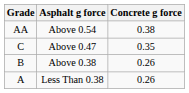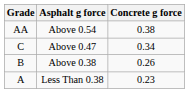 <table class="wikitable" style="font-size:85%; text-align:center;">
 <tr>
 <th>Grade</th>
 <th>Asphalt g force</th>
 <th>Concrete g force</th>
 </tr>
 <tr>
 <td>AA</td>
 <td>Above 0.54</td>
 <td>0.38</td>
 </tr>
 <tr>
 <td>C</td>
 <td>Above 0.47</td>
-<td>0.35</td>
+<td>0.34</td>
 </tr>
 <tr>
 <td>B</td>
 <td>Above 0.38</td>
 <td>0.26</td>
 </tr>
 <tr>
 <td>A</td>
 <td>Less Than 0.38</td>
-<td>0.26</td>
+<td>0.23</td>
 </tr>
 </table>
